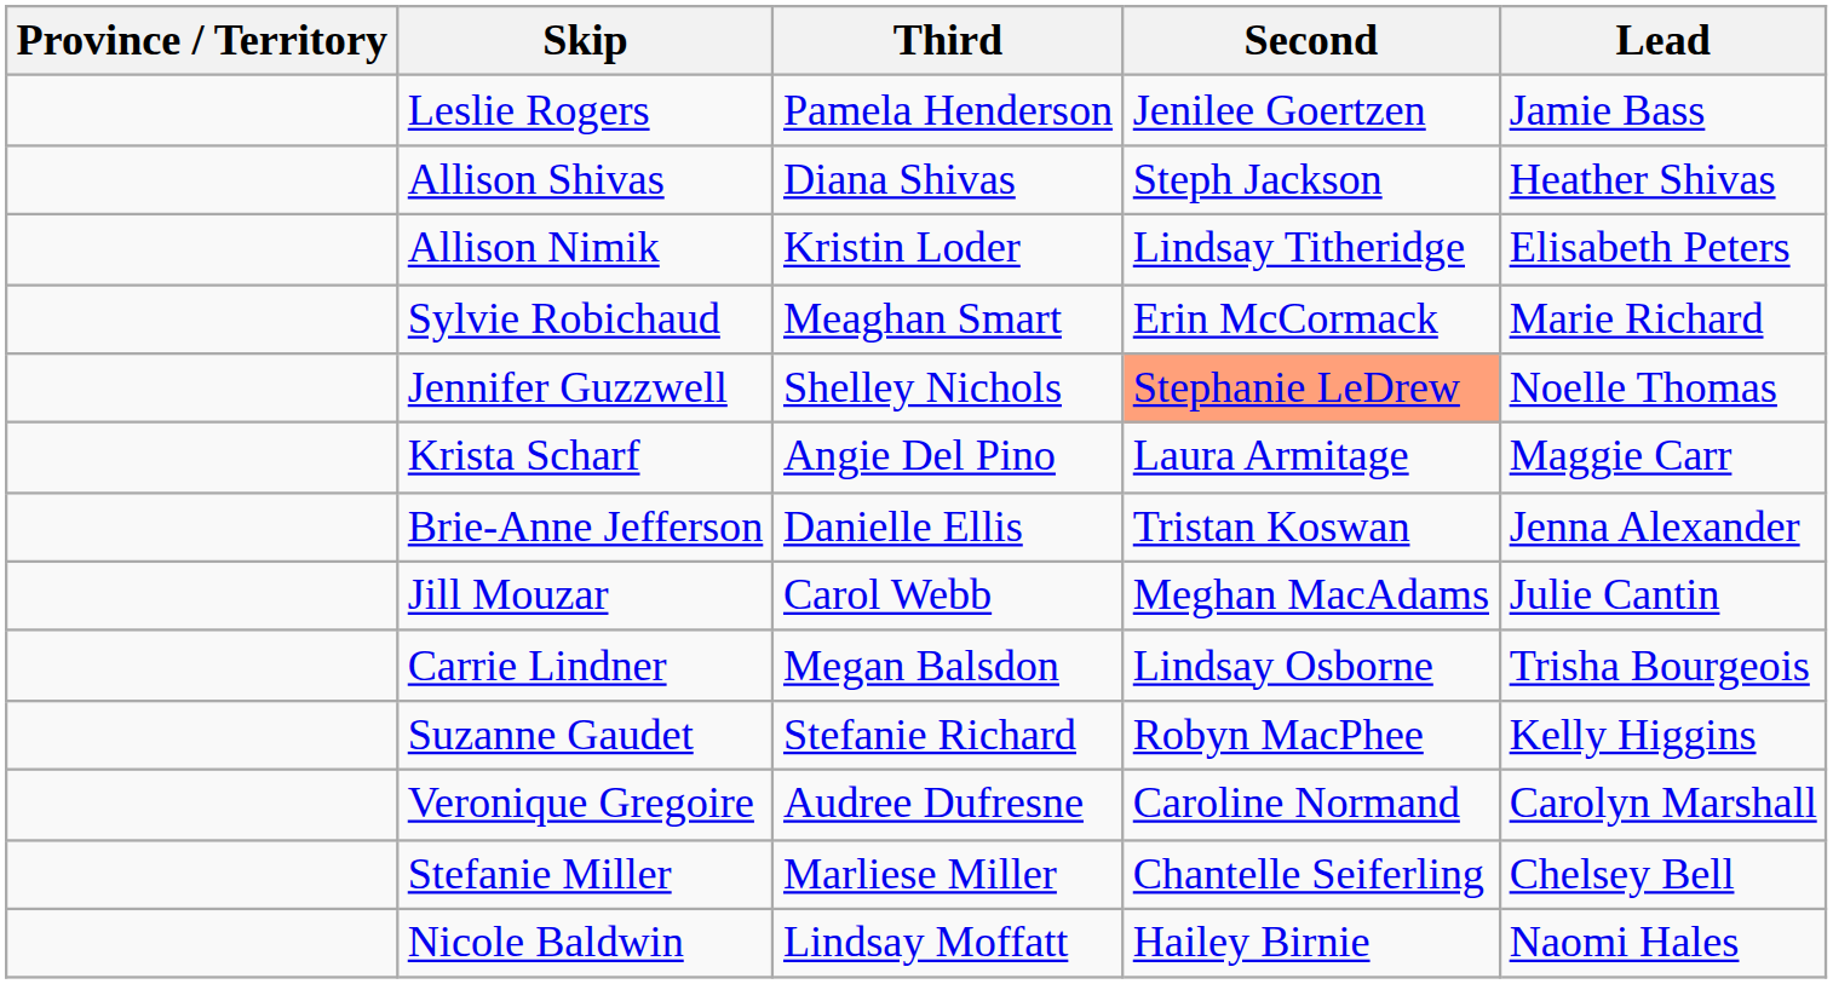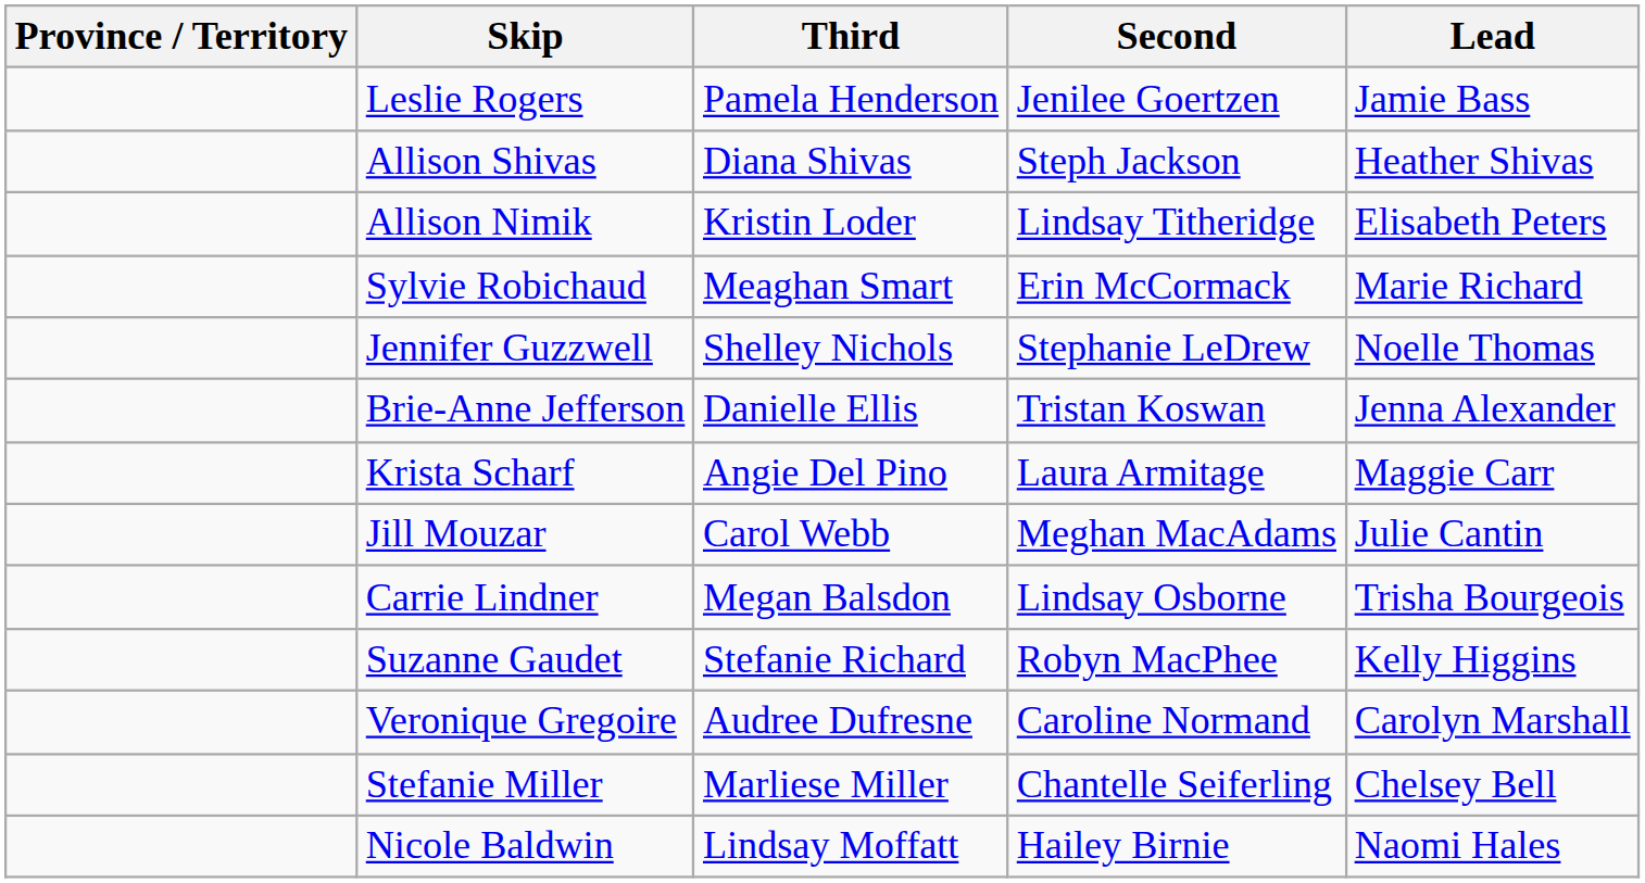 <table class="wikitable">
 <tr>
 <th>Province / Territory</th>
 <th>Skip</th>
 <th>Third</th>
 <th>Second</th>
 <th>Lead</th>
 </tr>
 <tr>
 <td></td>
 <td><a href='#'>Leslie Rogers</a></td>
 <td><a href='#'>Pamela Henderson</a></td>
 <td><a href='#'>Jenilee Goertzen</a></td>
 <td><a href='#'>Jamie Bass</a></td>
 </tr>
 <tr>
 <td></td>
 <td><a href='#'>Allison Shivas</a></td>
 <td><a href='#'>Diana Shivas</a></td>
 <td><a href='#'>Steph Jackson</a></td>
 <td><a href='#'>Heather Shivas</a></td>
 </tr>
 <tr>
 <td></td>
 <td><a href='#'>Allison Nimik</a></td>
 <td><a href='#'>Kristin Loder</a></td>
 <td><a href='#'>Lindsay Titheridge</a></td>
 <td><a href='#'>Elisabeth Peters</a></td>
 </tr>
 <tr>
 <td></td>
 <td><a href='#'>Sylvie Robichaud</a></td>
 <td><a href='#'>Meaghan Smart</a></td>
 <td><a href='#'>Erin McCormack</a></td>
 <td><a href='#'>Marie Richard</a></td>
 </tr>
 <tr>
 <td></td>
 <td><a href='#'>Jennifer Guzzwell</a></td>
 <td><a href='#'>Shelley Nichols</a></td>
-<td style="background: lightsalmon;"><a href='#'>Stephanie LeDrew</a></td>
+<td><a href='#'>Stephanie LeDrew</a></td>
 <td><a href='#'>Noelle Thomas</a></td>
+</tr>
+<tr>
+<td></td>
+<td><a href='#'>Brie-Anne Jefferson</a></td>
+<td><a href='#'>Danielle Ellis</a></td>
+<td><a href='#'>Tristan Koswan</a></td>
+<td><a href='#'>Jenna Alexander</a></td>
 </tr>
 <tr>
 <td></td>
 <td><a href='#'>Krista Scharf</a></td>
 <td><a href='#'>Angie Del Pino</a></td>
 <td><a href='#'>Laura Armitage</a></td>
 <td><a href='#'>Maggie Carr</a></td>
-</tr>
-<tr>
-<td></td>
-<td><a href='#'>Brie-Anne Jefferson</a></td>
-<td><a href='#'>Danielle Ellis</a></td>
-<td><a href='#'>Tristan Koswan</a></td>
-<td><a href='#'>Jenna Alexander</a></td>
 </tr>
 <tr>
 <td></td>
 <td><a href='#'>Jill Mouzar</a></td>
 <td><a href='#'>Carol Webb</a></td>
 <td><a href='#'>Meghan MacAdams</a></td>
 <td><a href='#'>Julie Cantin</a></td>
 </tr>
 <tr>
 <td></td>
 <td><a href='#'>Carrie Lindner</a></td>
 <td><a href='#'>Megan Balsdon</a></td>
 <td><a href='#'>Lindsay Osborne</a></td>
 <td><a href='#'>Trisha Bourgeois</a></td>
 </tr>
 <tr>
 <td></td>
 <td><a href='#'>Suzanne Gaudet</a></td>
 <td><a href='#'>Stefanie Richard</a></td>
 <td><a href='#'>Robyn MacPhee</a></td>
 <td><a href='#'>Kelly Higgins</a></td>
 </tr>
 <tr>
 <td></td>
 <td><a href='#'>Veronique Gregoire</a></td>
 <td><a href='#'>Audree Dufresne</a></td>
 <td><a href='#'>Caroline Normand</a></td>
 <td><a href='#'>Carolyn Marshall</a></td>
 </tr>
 <tr>
 <td></td>
 <td><a href='#'>Stefanie Miller</a></td>
 <td><a href='#'>Marliese Miller</a></td>
 <td><a href='#'>Chantelle Seiferling</a></td>
 <td><a href='#'>Chelsey Bell</a></td>
 </tr>
 <tr>
 <td></td>
 <td><a href='#'>Nicole Baldwin</a></td>
 <td><a href='#'>Lindsay Moffatt</a></td>
 <td><a href='#'>Hailey Birnie</a></td>
 <td><a href='#'>Naomi Hales</a></td>
 </tr>
 </table>
